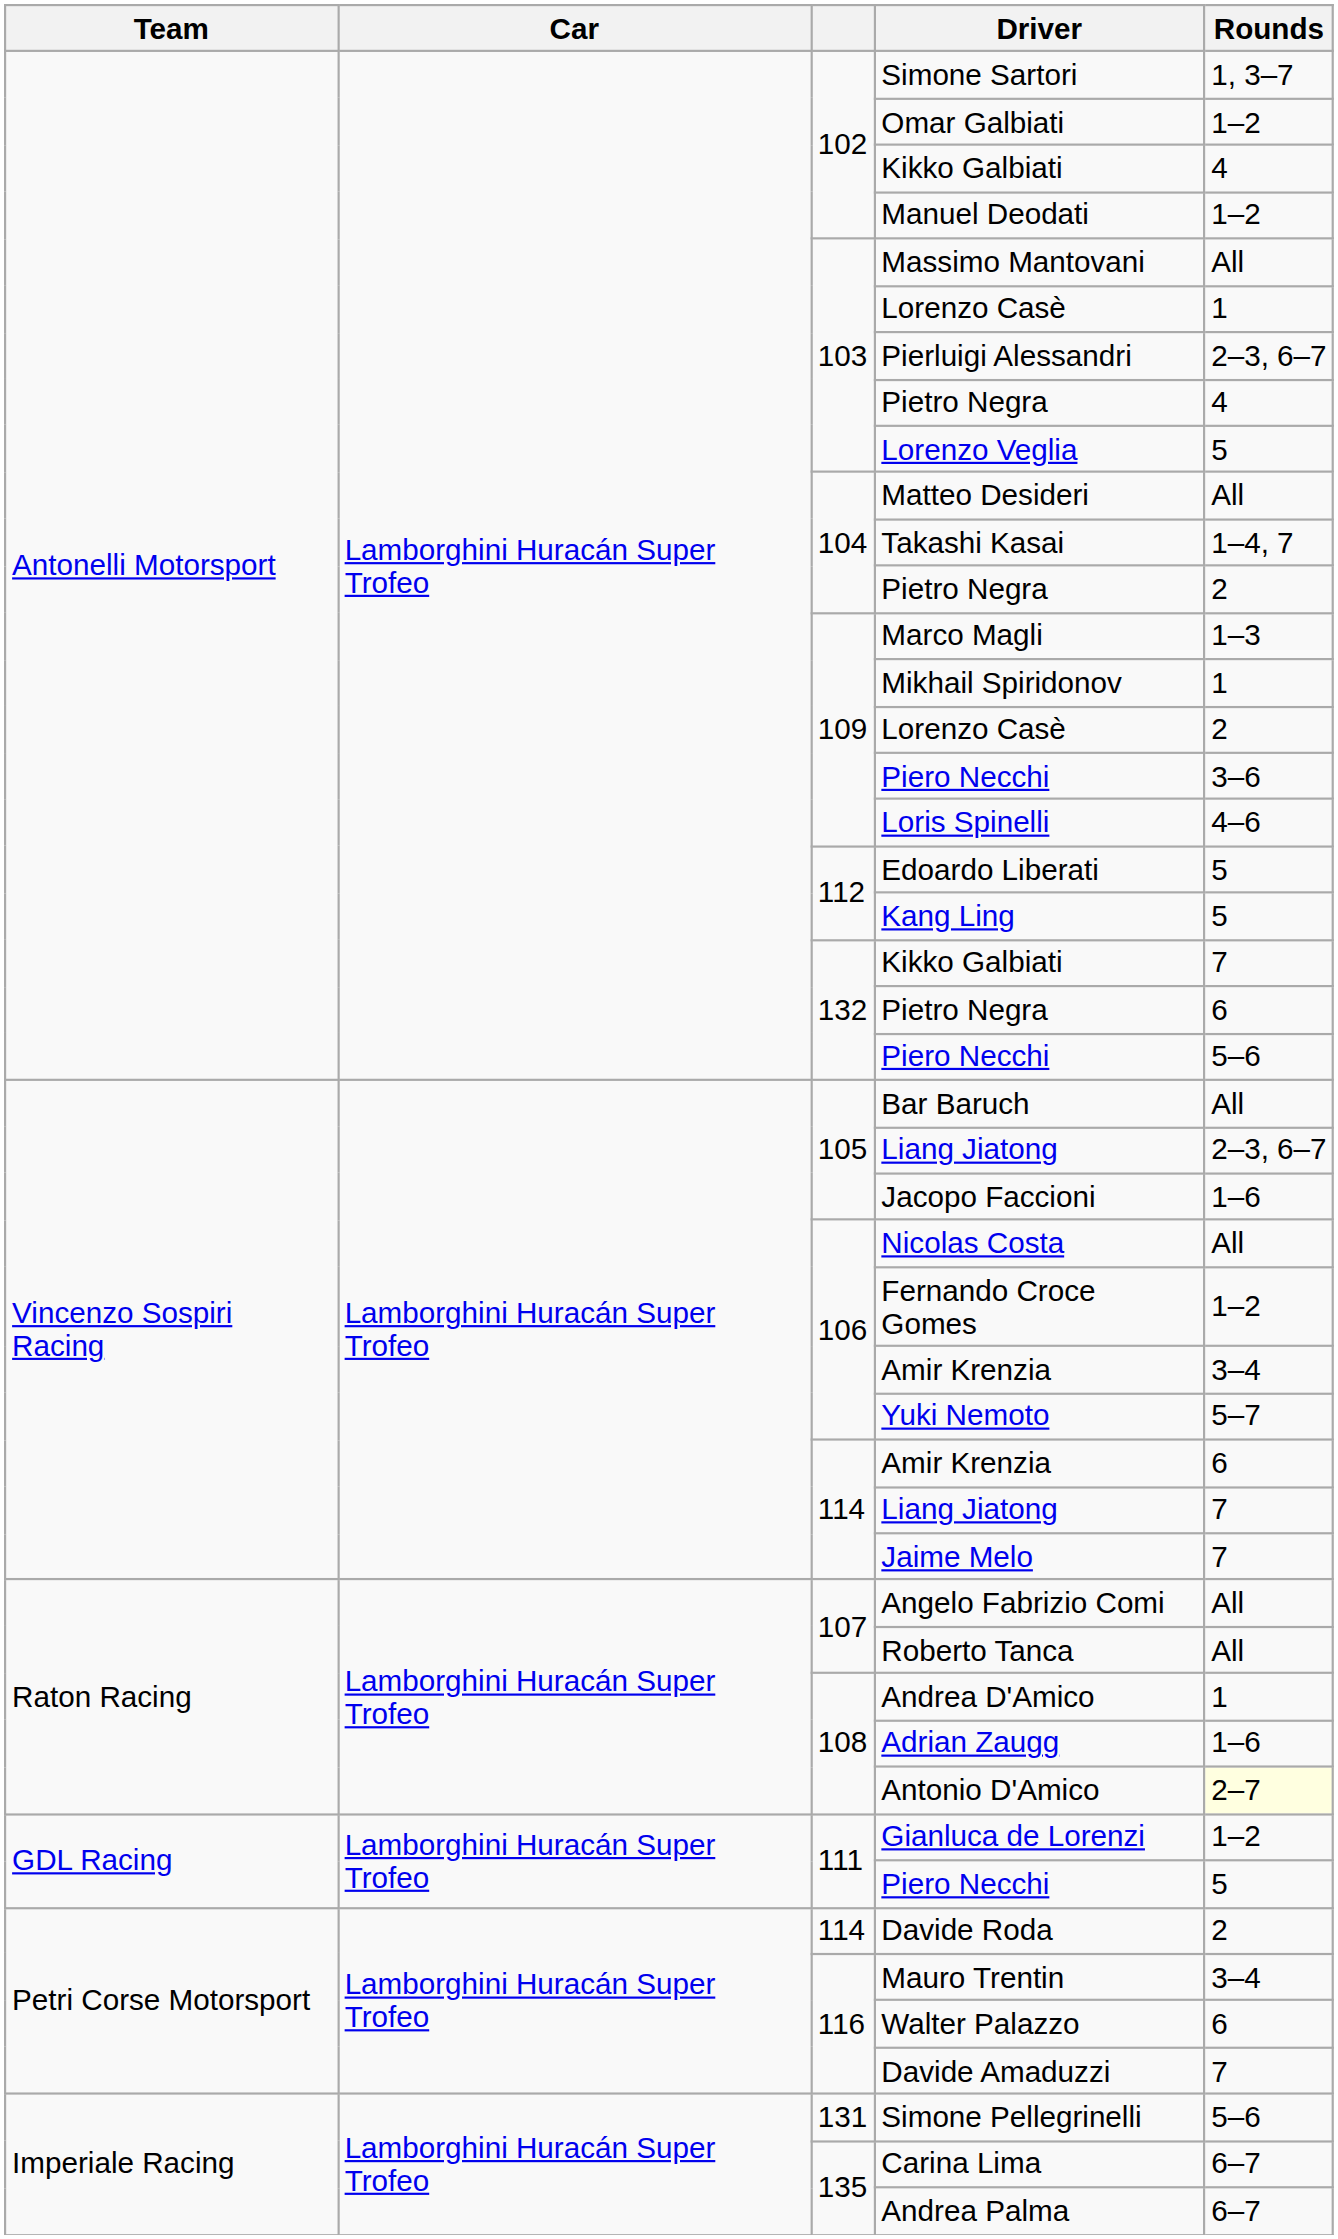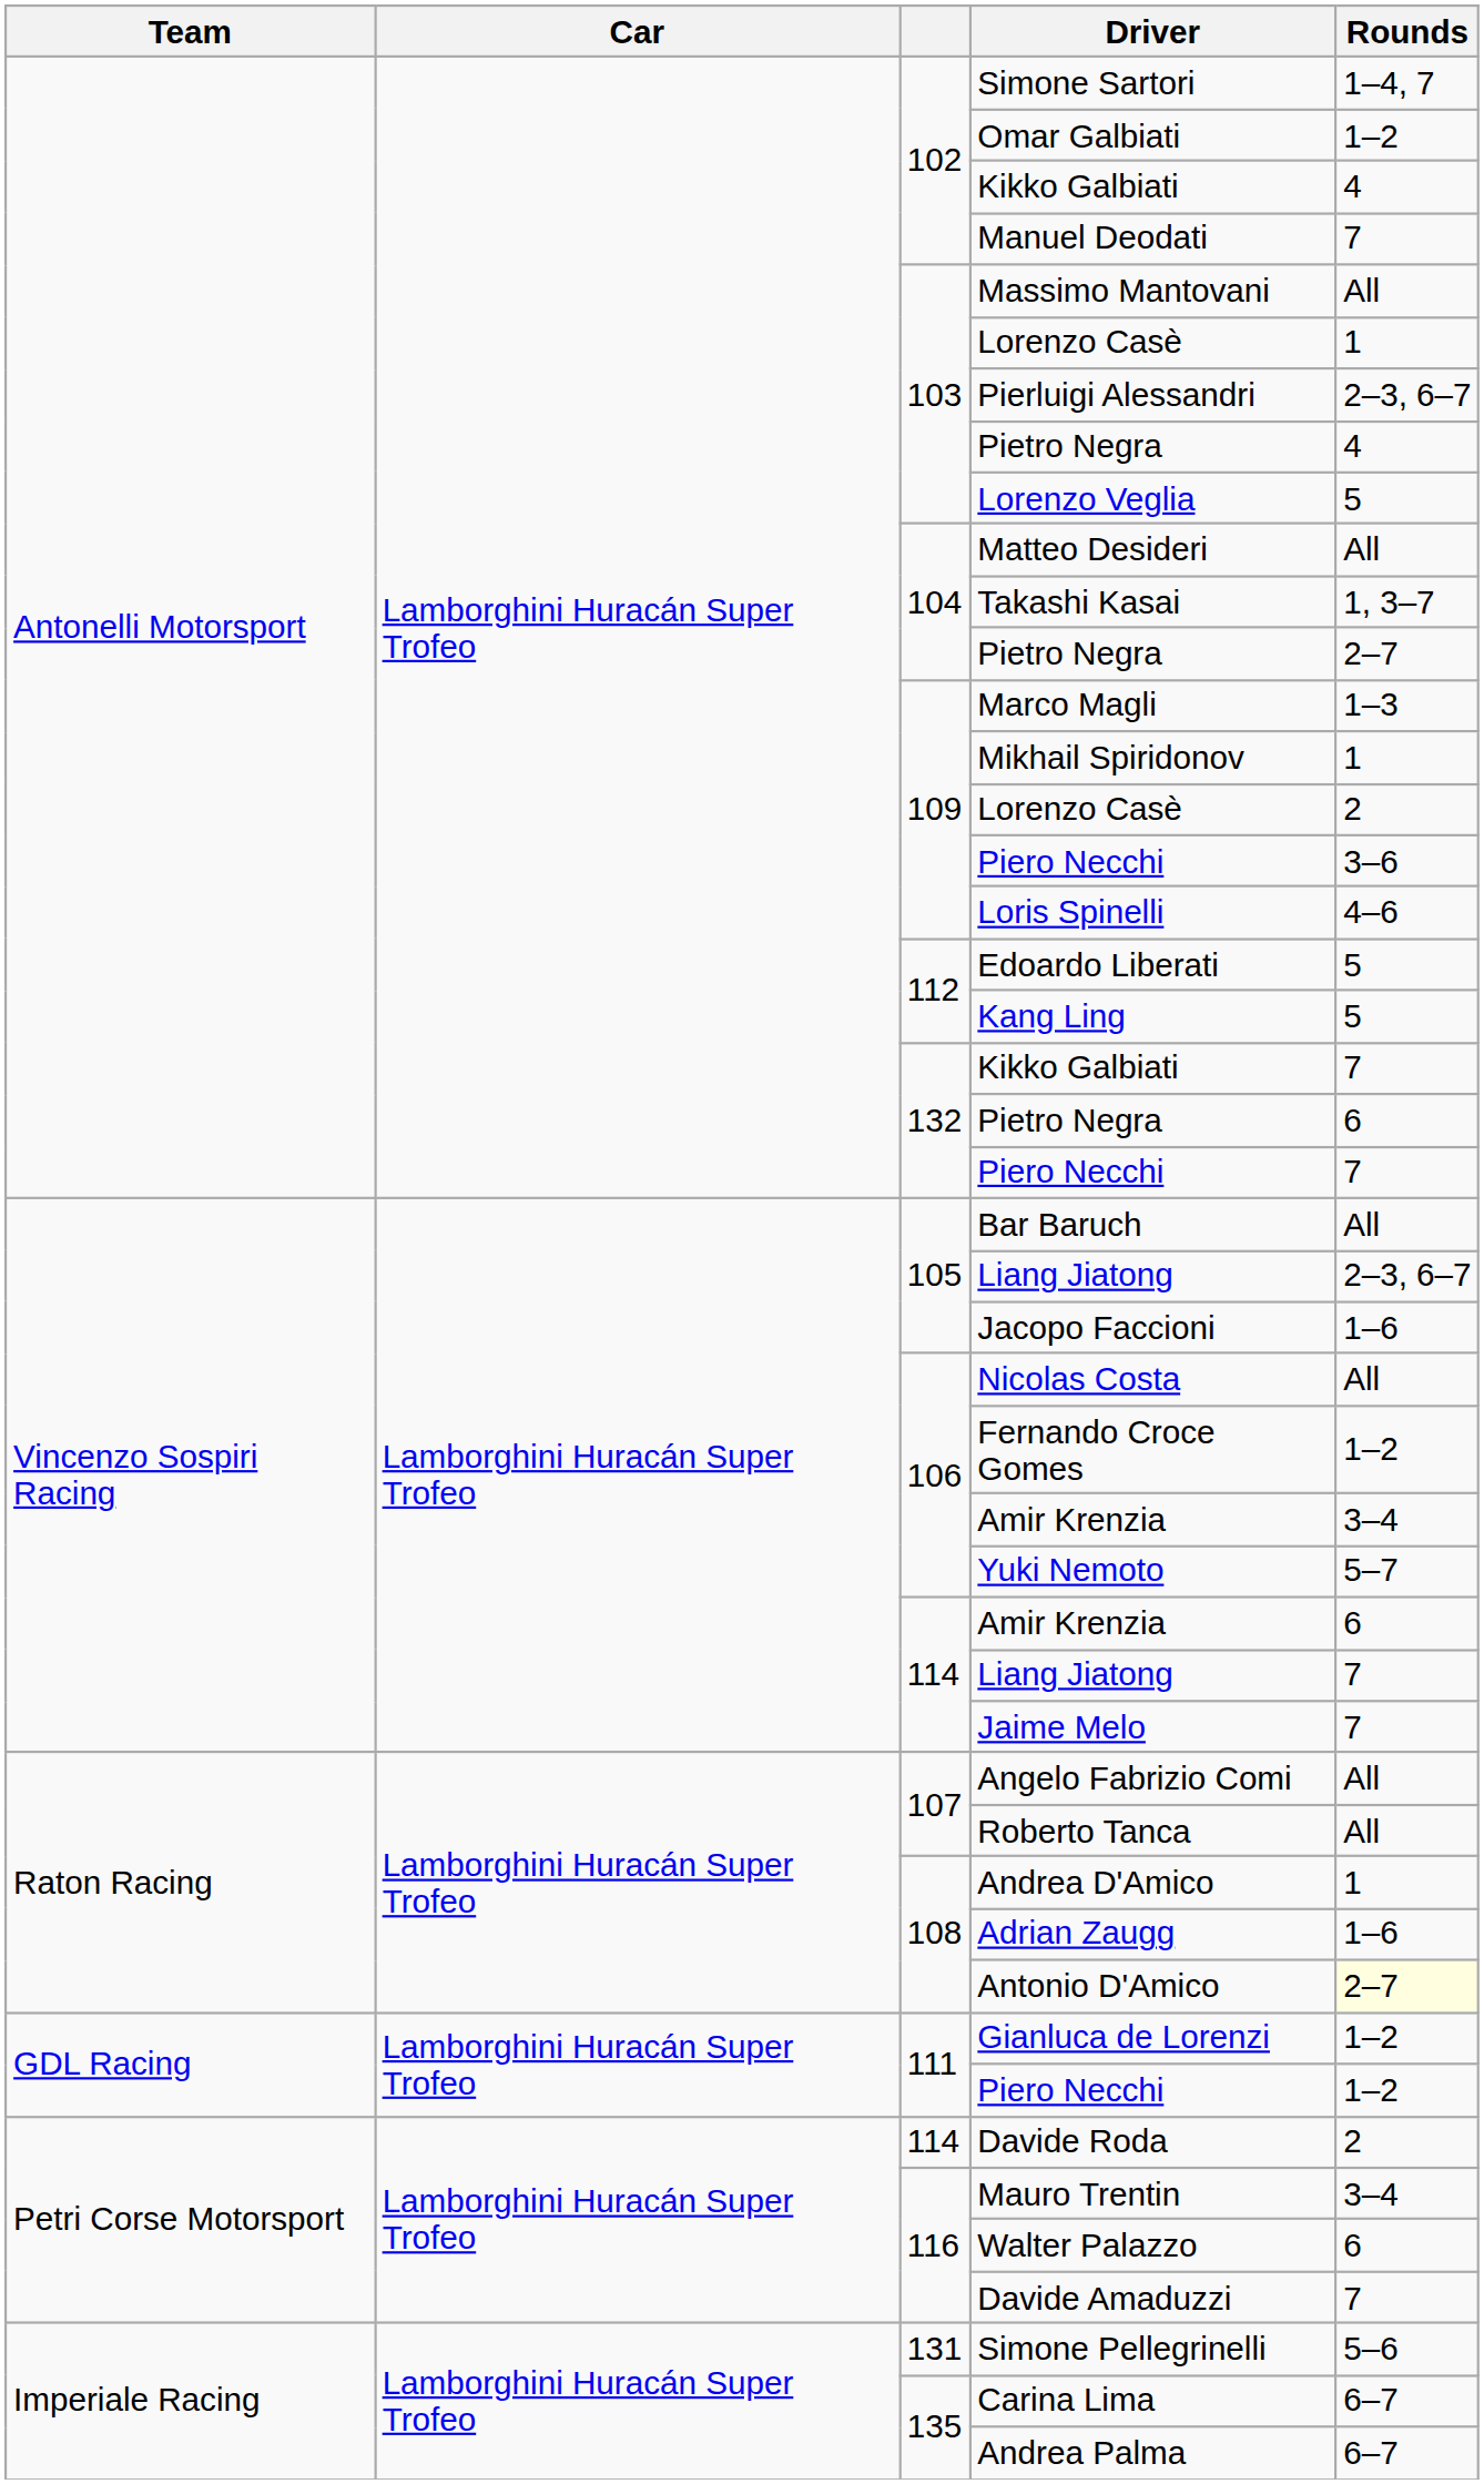 <table class="wikitable" style="font-size: 85%;">
 <tr>
 <th>Team</th>
 <th>Car</th>
 <th></th>
 <th>Driver</th>
 <th>Rounds</th>
 </tr>
 <tr>
 <td rowspan=22> <a href='#'>Antonelli Motorsport</a></td>
 <td rowspan=22><a href='#'>Lamborghini Huracán Super Trofeo</a></td>
 <td rowspan=4>102</td>
 <td> Simone Sartori</td>
-<td>1, 3–7</td>
+<td>1–4, 7</td>
 </tr>
 <tr>
 <td> Omar Galbiati</td>
 <td>1–2</td>
 </tr>
 <tr>
 <td> Kikko Galbiati</td>
 <td>4</td>
 </tr>
 <tr>
 <td> Manuel Deodati</td>
-<td>1–2</td>
+<td>7</td>
 </tr>
 <tr>
 <td rowspan=5>103</td>
 <td> Massimo Mantovani</td>
 <td>All</td>
 </tr>
 <tr>
 <td> Lorenzo Casè</td>
 <td>1</td>
 </tr>
 <tr>
 <td> Pierluigi Alessandri</td>
 <td>2–3, 6–7</td>
 </tr>
 <tr>
 <td> Pietro Negra</td>
 <td>4</td>
 </tr>
 <tr>
 <td> <a href='#'>Lorenzo Veglia</a></td>
 <td>5</td>
 </tr>
 <tr>
 <td rowspan=3>104</td>
 <td> Matteo Desideri</td>
 <td>All</td>
 </tr>
 <tr>
 <td> Takashi Kasai</td>
-<td>1–4, 7</td>
+<td>1, 3–7</td>
 </tr>
 <tr>
 <td> Pietro Negra</td>
-<td>2</td>
+<td>2–7</td>
 </tr>
 <tr>
 <td rowspan=5>109</td>
 <td> Marco Magli</td>
 <td>1–3</td>
 </tr>
 <tr>
 <td> Mikhail Spiridonov</td>
 <td>1</td>
 </tr>
 <tr>
 <td> Lorenzo Casè</td>
 <td>2</td>
 </tr>
 <tr>
 <td> <a href='#'>Piero Necchi</a></td>
 <td>3–6</td>
 </tr>
 <tr>
 <td> <a href='#'>Loris Spinelli</a></td>
 <td>4–6</td>
 </tr>
 <tr>
 <td rowspan=2>112</td>
 <td> Edoardo Liberati</td>
 <td>5</td>
 </tr>
 <tr>
 <td> <a href='#'>Kang Ling</a></td>
 <td>5</td>
 </tr>
 <tr>
 <td rowspan=3>132</td>
 <td> Kikko Galbiati</td>
 <td>7</td>
 </tr>
 <tr>
 <td> Pietro Negra</td>
 <td>6</td>
 </tr>
 <tr>
 <td> <a href='#'>Piero Necchi</a></td>
-<td>5–6</td>
+<td>7</td>
 </tr>
 <tr>
 <td rowspan=10> <a href='#'>Vincenzo Sospiri Racing</a></td>
 <td rowspan=10><a href='#'>Lamborghini Huracán Super Trofeo</a></td>
 <td rowspan=3>105</td>
 <td> Bar Baruch</td>
 <td>All</td>
 </tr>
 <tr>
 <td> <a href='#'>Liang Jiatong</a></td>
 <td>2–3, 6–7</td>
 </tr>
 <tr>
 <td> Jacopo Faccioni</td>
 <td>1–6</td>
 </tr>
 <tr>
 <td rowspan=4>106</td>
 <td> <a href='#'>Nicolas Costa</a></td>
 <td>All</td>
 </tr>
 <tr>
 <td> Fernando Croce Gomes</td>
 <td>1–2</td>
 </tr>
 <tr>
 <td> Amir Krenzia</td>
 <td>3–4</td>
 </tr>
 <tr>
 <td> <a href='#'>Yuki Nemoto</a></td>
 <td>5–7</td>
 </tr>
 <tr>
 <td rowspan=3>114</td>
 <td> Amir Krenzia</td>
 <td>6</td>
 </tr>
 <tr>
 <td> <a href='#'>Liang Jiatong</a></td>
 <td>7</td>
 </tr>
 <tr>
 <td> <a href='#'>Jaime Melo</a></td>
 <td>7</td>
 </tr>
 <tr>
 <td rowspan=5> Raton Racing</td>
 <td rowspan=5><a href='#'>Lamborghini Huracán Super Trofeo</a></td>
 <td rowspan=2>107</td>
 <td> Angelo Fabrizio Comi</td>
 <td>All</td>
 </tr>
 <tr>
 <td> Roberto Tanca</td>
 <td>All</td>
 </tr>
 <tr>
 <td rowspan=3>108</td>
 <td> Andrea D'Amico</td>
 <td>1</td>
 </tr>
 <tr>
 <td> <a href='#'>Adrian Zaugg</a></td>
 <td>1–6</td>
 </tr>
 <tr>
 <td> Antonio D'Amico</td>
 <td style="background: lightyellow;">2–7</td>
 </tr>
 <tr>
 <td rowspan=2> <a href='#'>GDL Racing</a></td>
 <td rowspan=2><a href='#'>Lamborghini Huracán Super Trofeo</a></td>
 <td rowspan=2>111</td>
 <td> <a href='#'>Gianluca de Lorenzi</a></td>
 <td>1–2</td>
 </tr>
 <tr>
 <td> <a href='#'>Piero Necchi</a></td>
-<td>5</td>
+<td>1–2</td>
 </tr>
 <tr>
 <td rowspan=4> Petri Corse Motorsport</td>
 <td rowspan=4><a href='#'>Lamborghini Huracán Super Trofeo</a></td>
 <td>114</td>
 <td> Davide Roda</td>
 <td>2</td>
 </tr>
 <tr>
 <td rowspan=3>116</td>
 <td> Mauro Trentin</td>
 <td>3–4</td>
 </tr>
 <tr>
 <td> Walter Palazzo</td>
 <td>6</td>
 </tr>
 <tr>
 <td> Davide Amaduzzi</td>
 <td>7</td>
 </tr>
 <tr>
 <td rowspan=3> Imperiale Racing</td>
 <td rowspan=3><a href='#'>Lamborghini Huracán Super Trofeo</a></td>
 <td>131</td>
 <td> Simone Pellegrinelli</td>
 <td>5–6</td>
 </tr>
 <tr>
 <td rowspan=2>135</td>
 <td> Carina Lima</td>
 <td>6–7</td>
 </tr>
 <tr>
 <td> Andrea Palma</td>
 <td>6–7</td>
 </tr>
 </table>
